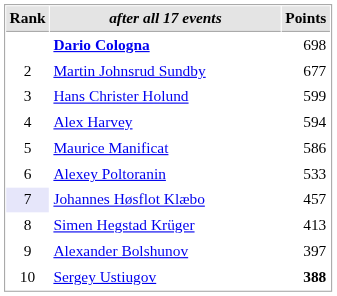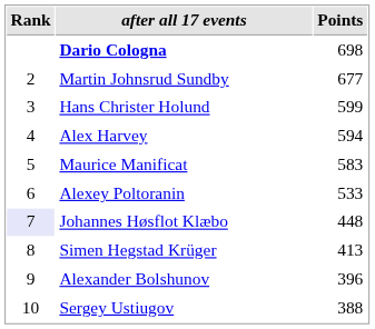 <table cellspacing="1" cellpadding="3" style="border:1px solid #AAAAAA;font-size:86%">
 <tr style="background-color: #E4E4E4;">
 <th style="border-bottom:1px solid #AAAAAA" width=10>Rank</th>
 <th style="border-bottom:1px solid #AAAAAA" width=200><em>after all 17 events</em></th>
 <th style="border-bottom:1px solid #AAAAAA" width=20 align=right>Points</th>
 </tr>
 <tr>
 <td align=center><strong><span>  </span></strong></td>
 <td><strong> <a href='#'>Dario Cologna</a></strong></td>
 <td align=right>698</td>
 </tr>
 <tr>
 <td align=center>2</td>
 <td> <a href='#'>Martin Johnsrud Sundby</a></td>
 <td align=right>677</td>
 </tr>
 <tr>
 <td align=center>3</td>
 <td> <a href='#'>Hans Christer Holund</a></td>
 <td align=right>599</td>
 </tr>
 <tr>
 <td align=center>4</td>
 <td> <a href='#'>Alex Harvey</a></td>
 <td align=right>594</td>
 </tr>
 <tr>
 <td align=center>5</td>
 <td> <a href='#'>Maurice Manificat</a></td>
-<td align=right>586</td>
+<td align=right>583</td>
 </tr>
 <tr>
 <td align=center>6</td>
 <td> <a href='#'>Alexey Poltoranin</a></td>
 <td align=right>533</td>
 </tr>
 <tr>
 <td align=center style="background: lavender;">7</td>
 <td> <a href='#'>Johannes Høsflot Klæbo</a></td>
-<td align=right>457</td>
+<td align=right>448</td>
 </tr>
 <tr>
 <td align=center>8</td>
 <td> <a href='#'>Simen Hegstad Krüger</a></td>
 <td align=right>413</td>
 </tr>
 <tr>
 <td align=center>9</td>
 <td> <a href='#'>Alexander Bolshunov</a></td>
-<td align=right>397</td>
+<td align=right>396</td>
 </tr>
 <tr>
 <td align=center>10</td>
 <td> <a href='#'>Sergey Ustiugov</a></td>
-<td align=right><strong>388</strong></td>
+<td align=right>388</td>
 </tr>
 </table>
